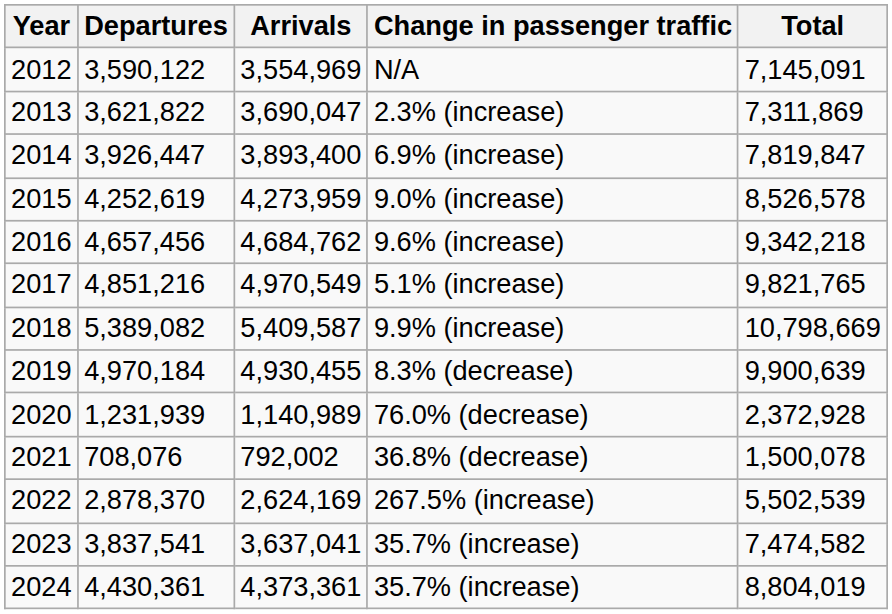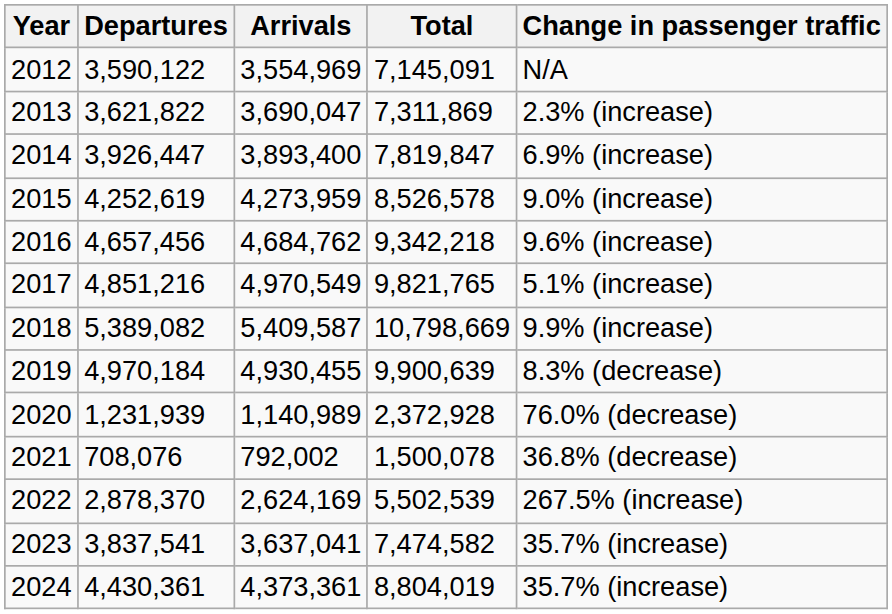 <table class="wikitable sortable">
 <tr>
 <th>Year</th>
 <th>Departures</th>
 <th>Arrivals</th>
+<th>Total</th>
 <th>Change in passenger traffic</th>
-<th>Total</th>
 </tr>
 <tr>
 <td>2012</td>
 <td>3,590,122</td>
 <td>3,554,969</td>
+<td>7,145,091</td>
 <td>N/A</td>
-<td>7,145,091</td>
 </tr>
 <tr>
 <td>2013</td>
 <td>3,621,822</td>
 <td>3,690,047</td>
+<td>7,311,869</td>
 <td> 2.3% (increase)</td>
-<td>7,311,869</td>
 </tr>
 <tr>
 <td>2014</td>
 <td>3,926,447</td>
 <td>3,893,400</td>
+<td>7,819,847</td>
 <td> 6.9% (increase)</td>
-<td>7,819,847</td>
 </tr>
 <tr>
 <td>2015</td>
 <td>4,252,619</td>
 <td>4,273,959</td>
+<td>8,526,578</td>
 <td> 9.0% (increase)</td>
-<td>8,526,578</td>
 </tr>
 <tr>
 <td>2016</td>
 <td>4,657,456</td>
 <td>4,684,762</td>
+<td>9,342,218</td>
 <td> 9.6% (increase)</td>
-<td>9,342,218</td>
 </tr>
 <tr>
 <td>2017</td>
 <td>4,851,216</td>
 <td>4,970,549</td>
+<td>9,821,765</td>
 <td> 5.1% (increase)</td>
-<td>9,821,765</td>
 </tr>
 <tr>
 <td>2018</td>
 <td>5,389,082</td>
 <td>5,409,587</td>
+<td>10,798,669</td>
 <td> 9.9% (increase)</td>
-<td>10,798,669</td>
 </tr>
 <tr>
 <td>2019</td>
 <td>4,970,184</td>
 <td>4,930,455</td>
+<td>9,900,639</td>
 <td> 8.3% (decrease)</td>
-<td>9,900,639</td>
 </tr>
 <tr>
 <td>2020</td>
 <td>1,231,939</td>
 <td>1,140,989</td>
+<td>2,372,928</td>
 <td> 76.0% (decrease)</td>
-<td>2,372,928</td>
 </tr>
 <tr>
 <td>2021</td>
 <td>708,076</td>
 <td>792,002</td>
+<td>1,500,078</td>
 <td> 36.8% (decrease)</td>
-<td>1,500,078</td>
 </tr>
 <tr>
 <td>2022</td>
 <td>2,878,370</td>
 <td>2,624,169</td>
+<td>5,502,539</td>
 <td> 267.5% (increase)</td>
-<td>5,502,539</td>
 </tr>
 <tr>
 <td>2023</td>
 <td>3,837,541</td>
 <td>3,637,041</td>
+<td>7,474,582</td>
 <td> 35.7% (increase)</td>
-<td>7,474,582</td>
 </tr>
 <tr>
 <td>2024</td>
 <td>4,430,361</td>
 <td>4,373,361</td>
+<td>8,804,019</td>
 <td> 35.7% (increase)</td>
-<td>8,804,019</td>
 </tr>
 </table>
